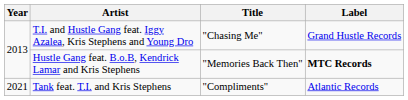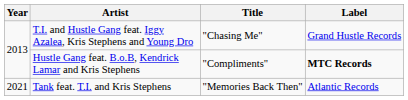 <table class="wikitable">
 <tr>
 <th>Year</th>
 <th style="width:250px;">Artist</th>
 <th>Title</th>
 <th>Label</th>
 </tr>
 <tr>
 <td rowspan=2>2013</td>
 <td><a href='#'>T.I.</a> and <a href='#'>Hustle Gang</a> feat. <a href='#'>Iggy Azalea</a>, Kris Stephens and <a href='#'>Young Dro</a></td>
 <td>"Chasing Me"</td>
 <td><a href='#'>Grand Hustle Records</a></td>
 </tr>
 <tr>
 <td><a href='#'>Hustle Gang</a> feat. <a href='#'>B.o.B</a>, <a href='#'>Kendrick Lamar</a> and Kris Stephens</td>
-<td>"Memories Back Then"</td>
+<td>"Compliments"</td>
 <td><strong>MTC Records</strong></td>
 </tr>
 <tr>
 <td rowspan=1>2021</td>
 <td><a href='#'>Tank</a> feat. <a href='#'>T.I.</a> and Kris Stephens</td>
-<td>"Compliments"</td>
+<td>"Memories Back Then"</td>
 <td><a href='#'>Atlantic Records</a></td>
 </tr>
 </table>
